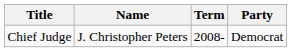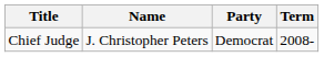 <table class = "wikitable">
 <tr>
 <th>Title</th>
 <th>Name</th>
+<th>Party</th>
 <th>Term</th>
-<th>Party</th>
 </tr>
 <tr>
 <td>Chief Judge</td>
 <td>J. Christopher Peters</td>
+<td>Democrat</td>
 <td>2008-</td>
-<td>Democrat</td>
 </tr>
 </table>
